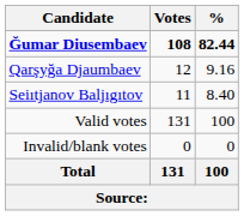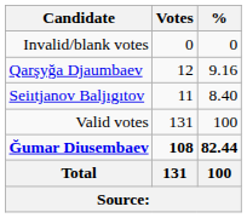 <table class="wikitable" style="text-align:right">
 <tr>
 <th>Candidate</th>
 <th>Votes</th>
 <th>%</th>
 </tr>
 <tr>
-<td align="left"><strong><a href='#'>Ğumar Diusembaev</a></strong></td>
-<td><strong>108</strong></td>
-<td><strong>82.44</strong></td>
+<td>Invalid/blank votes</td>
+<td>0</td>
+<td>0</td>
 </tr>
 <tr>
 <td align="left"><a href='#'>Qarşyğa Djaumbaev</a></td>
 <td>12</td>
 <td>9.16</td>
 </tr>
 <tr>
 <td align="left"><a href='#'>Seiıtjanov Baljıgıtov</a></td>
 <td>11</td>
 <td>8.40</td>
 </tr>
 <tr>
 <td>Valid votes</td>
 <td>131</td>
 <td>100</td>
 </tr>
 <tr>
-<td>Invalid/blank votes</td>
-<td>0</td>
-<td>0</td>
+<td align="left"><strong><a href='#'>Ğumar Diusembaev</a></strong></td>
+<td><strong>108</strong></td>
+<td><strong>82.44</strong></td>
 </tr>
 <tr>
 <th>Total</th>
 <th>131</th>
 <th>100</th>
 </tr>
 <tr>
 <th colspan="3">Source: </th>
 </tr>
 </table>
